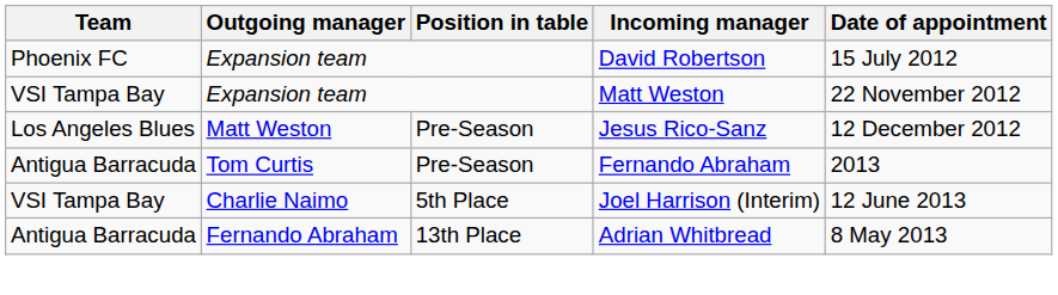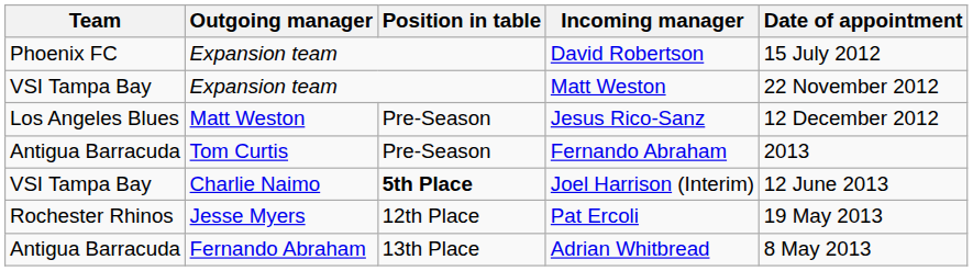 <table class="wikitable">
 <tr>
 <th>Team</th>
 <th>Outgoing manager</th>
 <th>Position in table</th>
 <th>Incoming manager</th>
 <th>Date of appointment</th>
 </tr>
 <tr>
 <td>Phoenix FC</td>
 <td colspan="2"><em>Expansion team</em></td>
 <td> <a href='#'>David Robertson</a></td>
 <td>15 July 2012</td>
 </tr>
 <tr>
 <td>VSI Tampa Bay</td>
 <td colspan="2"><em>Expansion team</em></td>
 <td> <a href='#'>Matt Weston</a></td>
 <td>22 November 2012</td>
 </tr>
 <tr>
 <td>Los Angeles Blues</td>
 <td> <a href='#'>Matt Weston</a></td>
 <td>Pre-Season</td>
 <td> <a href='#'>Jesus Rico-Sanz</a></td>
 <td>12 December 2012</td>
 </tr>
 <tr>
 <td>Antigua Barracuda</td>
 <td> <a href='#'>Tom Curtis</a></td>
 <td>Pre-Season</td>
 <td> <a href='#'>Fernando Abraham</a></td>
 <td>2013</td>
 </tr>
 <tr>
 <td>VSI Tampa Bay</td>
 <td> <a href='#'>Charlie Naimo</a></td>
-<td>5th Place</td>
+<td><strong>5th Place</strong></td>
 <td> <a href='#'>Joel Harrison</a> (Interim)</td>
 <td>12 June 2013</td>
+</tr>
+<tr>
+<td>Rochester Rhinos</td>
+<td> <a href='#'>Jesse Myers</a></td>
+<td>12th Place</td>
+<td> <a href='#'>Pat Ercoli</a></td>
+<td>19 May 2013</td>
 </tr>
 <tr>
 <td>Antigua Barracuda</td>
 <td> <a href='#'>Fernando Abraham</a></td>
 <td>13th Place</td>
 <td> <a href='#'>Adrian Whitbread</a></td>
 <td>8 May 2013</td>
 </tr>
 </table>
